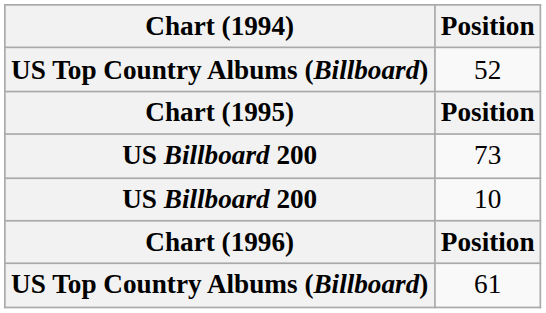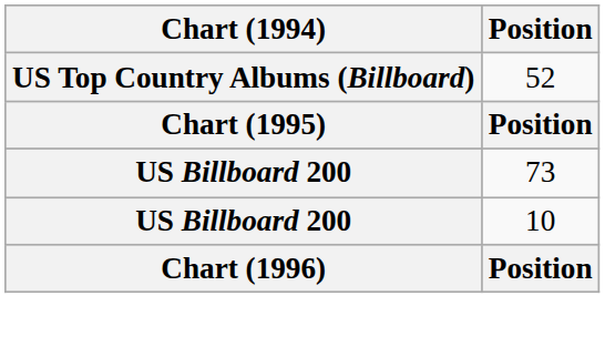 <table class="wikitable plainrowheaders" style="text-align:center">
 <tr>
 <th scope="col">Chart (1994)</th>
 <th scope="col">Position</th>
 </tr>
 <tr>
 <th scope="row">US Top Country Albums (<em>Billboard</em>)</th>
 <td>52</td>
 </tr>
 <tr>
 <th scope="col">Chart (1995)</th>
 <th scope="col">Position</th>
 </tr>
 <tr>
 <th scope="row">US <em>Billboard</em> 200</th>
 <td>73</td>
 </tr>
 <tr>
 <th scope="row">US <em>Billboard</em> 200</th>
 <td>10</td>
 </tr>
 <tr>
 <th scope="col">Chart (1996)</th>
 <th scope="col">Position</th>
 </tr>
-<tr>
-<th scope="row">US Top Country Albums (<em>Billboard</em>)</th>
-<td>61</td>
-</tr>
 </table>
